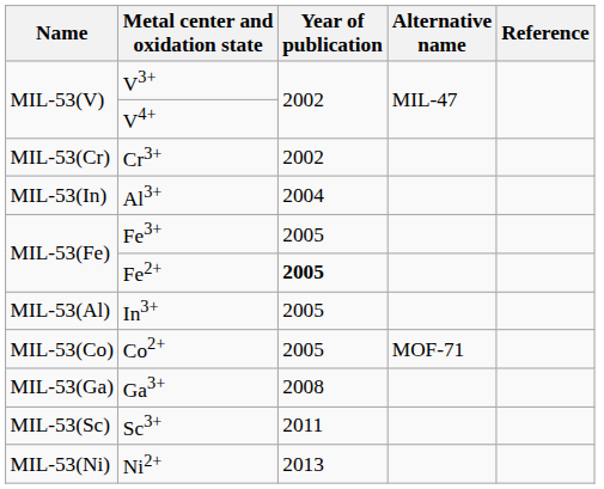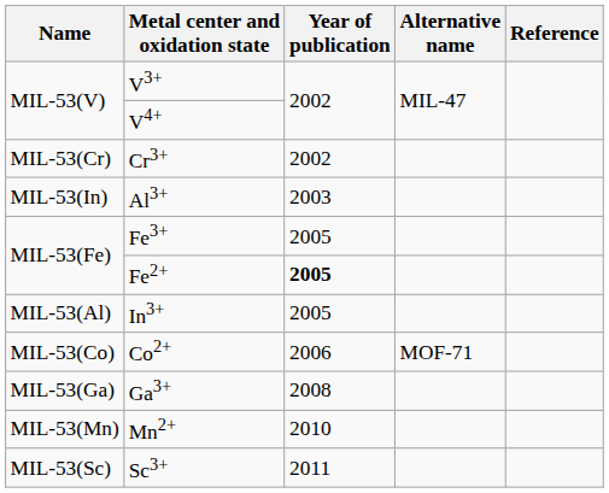 <table class="wikitable">
 <tr>
 <th>Name</th>
 <th>Metal center and<br>oxidation state</th>
 <th>Year of<br>publication</th>
 <th>Alternative<br>name</th>
 <th>Reference</th>
 </tr>
 <tr>
 <td rowspan="2">MIL-53(V)</td>
 <td>V<sup>3+</sup></td>
 <td rowspan="2">2002</td>
 <td rowspan="2">MIL-47</td>
 <td rowspan="2"></td>
 </tr>
 <tr>
 <td>V<sup>4+</sup></td>
 </tr>
 <tr>
 <td>MIL-53(Cr)</td>
 <td>Cr<sup>3+</sup></td>
 <td>2002</td>
 <td></td>
 <td></td>
 </tr>
 <tr>
 <td>MIL-53(In)</td>
 <td>Al<sup>3+</sup></td>
-<td>2004</td>
+<td>2003</td>
 <td></td>
 <td></td>
 </tr>
 <tr>
 <td rowspan="2">MIL-53(Fe)</td>
 <td>Fe<sup>3+</sup></td>
 <td>2005</td>
 <td></td>
 <td></td>
 </tr>
 <tr>
 <td>Fe<sup>2+</sup></td>
 <td><strong>2005</strong></td>
 <td></td>
 <td></td>
 </tr>
 <tr>
 <td>MIL-53(Al)</td>
 <td>In<sup>3+</sup></td>
 <td>2005</td>
 <td></td>
 <td></td>
 </tr>
 <tr>
 <td>MIL-53(Co)</td>
 <td>Co<sup>2+</sup></td>
-<td>2005</td>
+<td>2006</td>
 <td>MOF-71</td>
 <td></td>
 </tr>
 <tr>
 <td>MIL-53(Ga)</td>
 <td>Ga<sup>3+</sup></td>
 <td>2008</td>
 <td></td>
 <td></td>
 </tr>
 <tr>
+<td>MIL-53(Mn)</td>
+<td>Mn<sup>2+</sup></td>
+<td>2010</td>
+<td></td>
+<td></td>
+</tr>
+<tr>
 <td>MIL-53(Sc)</td>
 <td>Sc<sup>3+</sup></td>
 <td>2011</td>
 <td></td>
 <td></td>
 </tr>
-<tr>
-<td>MIL-53(Ni)</td>
-<td>Ni<sup>2+</sup></td>
-<td>2013</td>
-<td></td>
-<td></td>
-</tr>
 </table>
